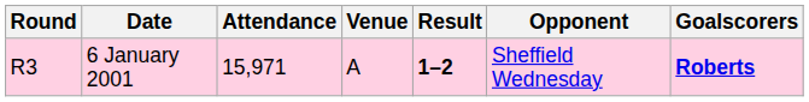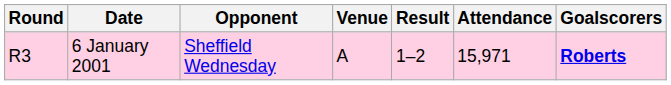 <table class="wikitable">
 <tr>
 <th>Round</th>
 <th>Date</th>
-<th>Attendance</th>
+<th>Opponent</th>
 <th>Venue</th>
 <th>Result</th>
-<th>Opponent</th>
+<th>Attendance</th>
 <th>Goalscorers</th>
 </tr>
 <tr style="background-color: #ffd0e3;">
 <td>R3</td>
 <td>6 January 2001</td>
+<td><a href='#'>Sheffield Wednesday</a></td>
+<td>A</td>
+<td>1–2</td>
 <td>15,971</td>
-<td>A</td>
-<td><strong>1–2</strong></td>
-<td><a href='#'>Sheffield Wednesday</a></td>
 <td><strong><a href='#'>Roberts</a></strong></td>
 </tr>
 </table>
